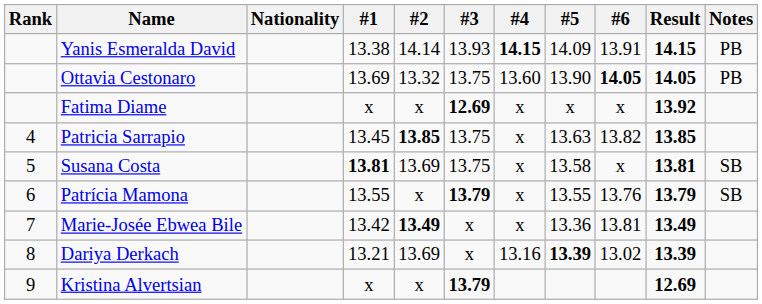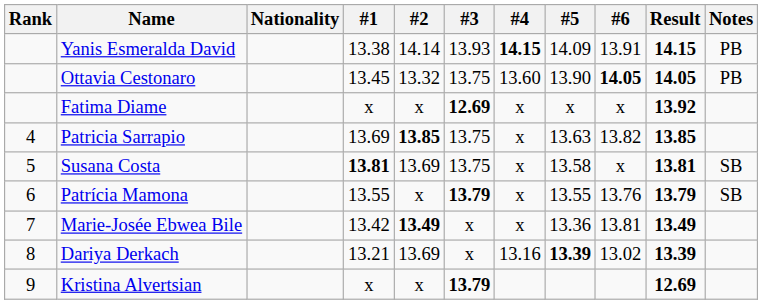 <table class="wikitable sortable" style="text-align:center">
 <tr>
 <th>Rank</th>
 <th>Name</th>
 <th>Nationality</th>
 <th>#1</th>
 <th>#2</th>
 <th>#3</th>
 <th>#4</th>
 <th>#5</th>
 <th>#6</th>
 <th>Result</th>
 <th>Notes</th>
 </tr>
 <tr>
 <td></td>
 <td align=left><a href='#'>Yanis Esmeralda David</a></td>
 <td align=left></td>
 <td>13.38</td>
 <td>14.14</td>
 <td>13.93</td>
 <td><strong>14.15</strong></td>
 <td>14.09</td>
 <td>13.91</td>
 <td><strong>14.15</strong></td>
 <td>PB</td>
 </tr>
 <tr>
 <td></td>
 <td align=left><a href='#'>Ottavia Cestonaro</a></td>
 <td align=left></td>
-<td>13.69</td>
+<td>13.45</td>
 <td>13.32</td>
 <td>13.75</td>
 <td>13.60</td>
 <td>13.90</td>
 <td><strong>14.05</strong></td>
 <td><strong>14.05</strong></td>
 <td>PB</td>
 </tr>
 <tr>
 <td></td>
 <td align=left><a href='#'>Fatima Diame</a></td>
 <td align=left></td>
 <td>x</td>
 <td>x</td>
 <td><strong>12.69</strong></td>
 <td>x</td>
 <td>x</td>
 <td>x</td>
 <td><strong>13.92</strong></td>
 <td></td>
 </tr>
 <tr>
 <td>4</td>
 <td align=left><a href='#'>Patricia Sarrapio</a></td>
 <td align=left></td>
-<td>13.45</td>
+<td>13.69</td>
 <td><strong>13.85</strong></td>
 <td>13.75</td>
 <td>x</td>
 <td>13.63</td>
 <td>13.82</td>
 <td><strong>13.85</strong></td>
 <td></td>
 </tr>
 <tr>
 <td>5</td>
 <td align=left><a href='#'>Susana Costa</a></td>
 <td align=left></td>
 <td><strong>13.81</strong></td>
 <td>13.69</td>
 <td>13.75</td>
 <td>x</td>
 <td>13.58</td>
 <td>x</td>
 <td><strong>13.81</strong></td>
 <td>SB</td>
 </tr>
 <tr>
 <td>6</td>
 <td align=left><a href='#'>Patrícia Mamona</a></td>
 <td align=left></td>
 <td>13.55</td>
 <td>x</td>
 <td><strong>13.79</strong></td>
 <td>x</td>
 <td>13.55</td>
 <td>13.76</td>
 <td><strong>13.79</strong></td>
 <td>SB</td>
 </tr>
 <tr>
 <td>7</td>
 <td align=left><a href='#'>Marie-Josée Ebwea Bile</a></td>
 <td align=left></td>
 <td>13.42</td>
 <td><strong>13.49</strong></td>
 <td>x</td>
 <td>x</td>
 <td>13.36</td>
 <td>13.81</td>
 <td><strong>13.49</strong></td>
 <td></td>
 </tr>
 <tr>
 <td>8</td>
 <td align=left><a href='#'>Dariya Derkach</a></td>
 <td align=left></td>
 <td>13.21</td>
 <td>13.69</td>
 <td>x</td>
 <td>13.16</td>
 <td><strong>13.39</strong></td>
 <td>13.02</td>
 <td><strong>13.39</strong></td>
 <td></td>
 </tr>
 <tr>
 <td>9</td>
 <td align=left><a href='#'>Kristina Alvertsian</a></td>
 <td align=left></td>
 <td>x</td>
 <td>x</td>
 <td><strong>13.79</strong></td>
 <td></td>
 <td></td>
 <td></td>
 <td><strong>12.69</strong></td>
 <td></td>
 </tr>
 </table>
